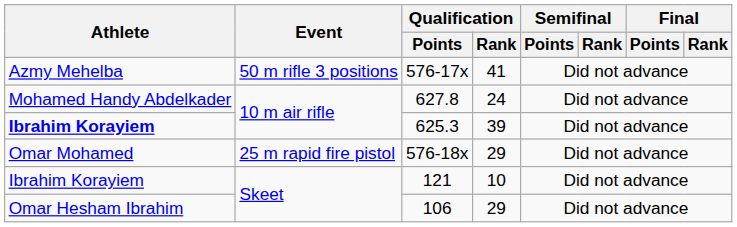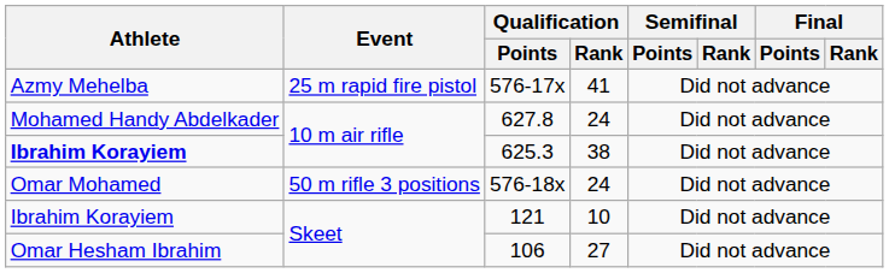 <table class="wikitable" style="font-size:90%">
 <tr>
 <th rowspan="2">Athlete</th>
 <th rowspan="2">Event</th>
 <th colspan=2>Qualification</th>
 <th colspan=2>Semifinal</th>
 <th colspan=2>Final</th>
 </tr>
 <tr style="font-size:95%">
 <th>Points</th>
 <th>Rank</th>
 <th>Points</th>
 <th>Rank</th>
 <th>Points</th>
 <th>Rank</th>
 </tr>
 <tr align=center>
 <td align=left><a href='#'>Azmy Mehelba</a></td>
-<td align=left><a href='#'>50 m rifle 3 positions</a></td>
+<td align=left><a href='#'>25 m rapid fire pistol</a></td>
 <td>576-17x</td>
 <td>41</td>
 <td colspan="4">Did not advance</td>
 </tr>
 <tr align=center>
 <td align=left><a href='#'>Mohamed Handy Abdelkader</a></td>
 <td align=left rowspan=2><a href='#'>10 m air rifle</a></td>
 <td>627.8</td>
 <td>24</td>
 <td colspan="4">Did not advance</td>
 </tr>
 <tr align=center>
 <td align=left><strong><a href='#'>Ibrahim Korayiem</a></strong></td>
 <td>625.3</td>
-<td>39</td>
+<td>38</td>
 <td colspan="4">Did not advance</td>
 </tr>
 <tr align=center>
 <td align=left><a href='#'>Omar Mohamed</a></td>
-<td align=left><a href='#'>25 m rapid fire pistol</a></td>
+<td align=left><a href='#'>50 m rifle 3 positions</a></td>
 <td>576-18x</td>
-<td>29</td>
+<td>24</td>
 <td colspan="4">Did not advance</td>
 </tr>
 <tr align=center>
 <td align=left><a href='#'>Ibrahim Korayiem</a></td>
 <td align=left rowspan=2><a href='#'>Skeet</a></td>
 <td>121</td>
 <td>10</td>
 <td colspan="4">Did not advance</td>
 </tr>
 <tr align=center>
 <td align=left><a href='#'>Omar Hesham Ibrahim</a></td>
 <td>106</td>
-<td>29</td>
+<td>27</td>
 <td colspan="4">Did not advance</td>
 </tr>
 </table>
